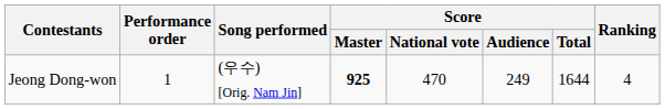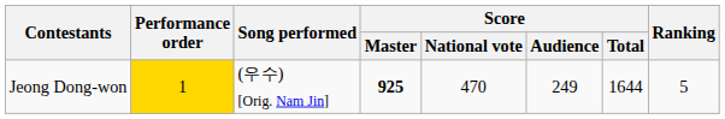 <table class="wikitable sortable">
 <tr>
 <th rowspan=2>Contestants</th>
 <th rowspan=2>Performance<br>order</th>
 <th rowspan=2>Song performed</th>
 <th colspan=4>Score</th>
 <th rowspan=2>Ranking</th>
 </tr>
 <tr>
 <th>Master</th>
 <th>National vote</th>
 <th>Audience</th>
 <th>Total</th>
 </tr>
 <tr>
 <td>Jeong Dong-won</td>
-<td align=center>1</td>
+<td align=center style="background: gold;">1</td>
 <td>(우수)<br><sub>[Orig. <a href='#'>Nam Jin</a>]</sub></td>
 <td align=center><strong>925</strong></td>
 <td align=center>470</td>
 <td align=center>249</td>
 <td align=center>1644</td>
-<td align=center>4</td>
+<td align=center>5</td>
 </tr>
 </table>
